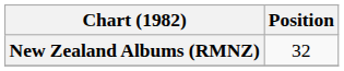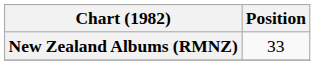 <table class="wikitable plainrowheaders" style="text-align:center">
 <tr>
 <th scope="col">Chart (1982)</th>
 <th scope="col">Position</th>
 </tr>
 <tr>
 <th scope="row">New Zealand Albums (RMNZ)</th>
-<td>32</td>
+<td>33</td>
 </tr>
 <tr>
 </tr>
 </table>
